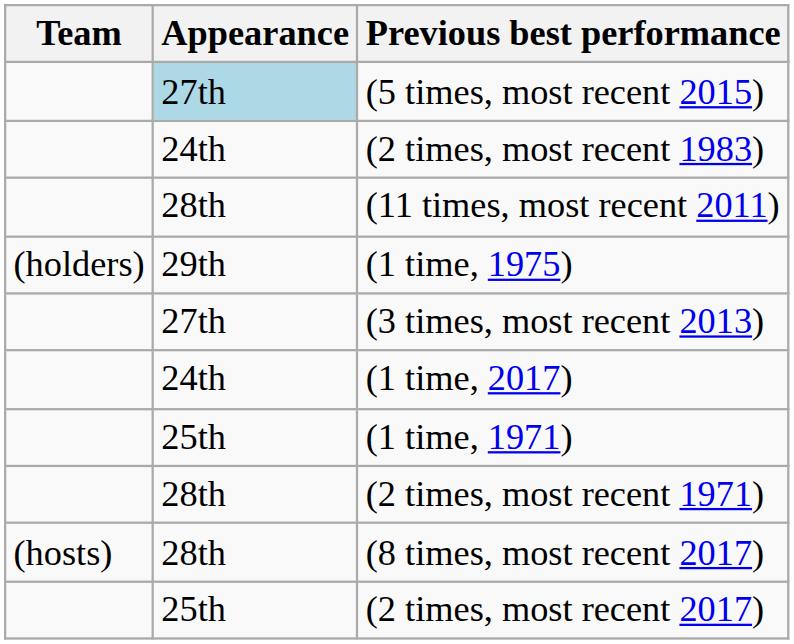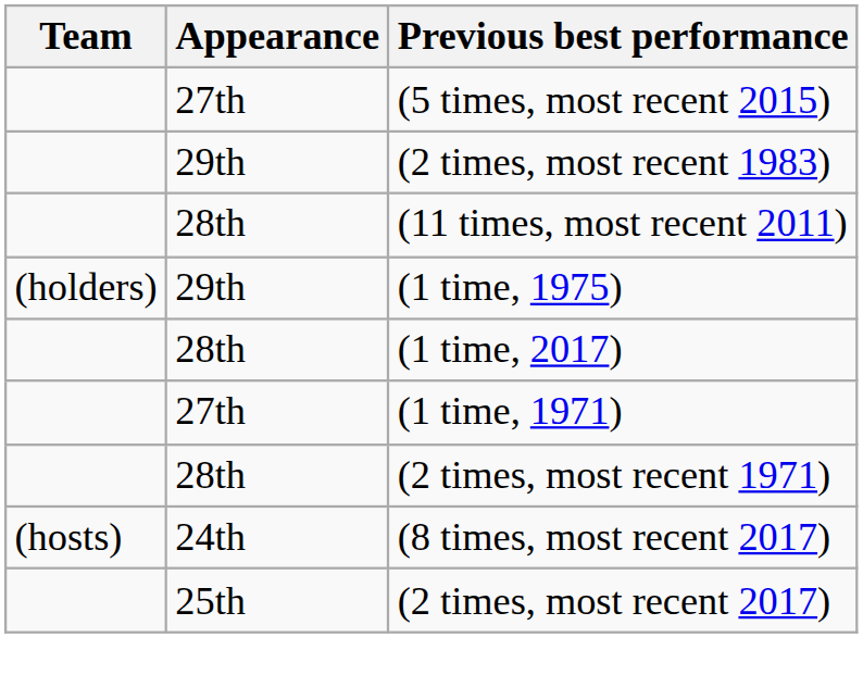 <table class="wikitable sortable" style="text-align: left;">
 <tr>
 <th>Team</th>
 <th data-sort-type="number">Appearance</th>
 <th>Previous best performance</th>
 </tr>
 <tr>
 <td></td>
-<td style="background: lightblue;">27th</td>
+<td>27th</td>
 <td> (5 times, most recent <a href='#'>2015</a>)</td>
 </tr>
 <tr>
 <td></td>
-<td>24th</td>
+<td>29th</td>
 <td> (2 times, most recent <a href='#'>1983</a>)</td>
 </tr>
 <tr>
 <td></td>
 <td>28th</td>
 <td> (11 times, most recent <a href='#'>2011</a>)</td>
 </tr>
 <tr>
 <td> (holders)</td>
 <td>29th</td>
 <td> (1 time, <a href='#'>1975</a>)</td>
 </tr>
 <tr>
 <td></td>
-<td>27th</td>
-<td> (3 times, most recent <a href='#'>2013</a>)</td>
-</tr>
-<tr>
-<td></td>
-<td>24th</td>
+<td>28th</td>
 <td> (1 time, <a href='#'>2017</a>)</td>
 </tr>
 <tr>
 <td></td>
-<td>25th</td>
+<td>27th</td>
 <td> (1 time, <a href='#'>1971</a>)</td>
 </tr>
 <tr>
 <td></td>
 <td>28th</td>
 <td> (2 times, most recent <a href='#'>1971</a>)</td>
 </tr>
 <tr>
 <td> (hosts)</td>
-<td>28th</td>
+<td>24th</td>
 <td> (8 times, most recent <a href='#'>2017</a>)</td>
 </tr>
 <tr>
 <td></td>
 <td>25th</td>
 <td> (2 times, most recent <a href='#'>2017</a>)</td>
 </tr>
 </table>
